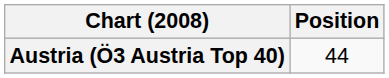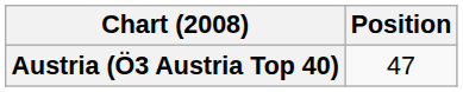 <table class="wikitable plainrowheaders" style="text-align:center">
 <tr>
 <th>Chart (2008)</th>
 <th>Position</th>
 </tr>
 <tr>
 <th scope="row">Austria (Ö3 Austria Top 40)</th>
-<td>44</td>
+<td>47</td>
 </tr>
 </table>
